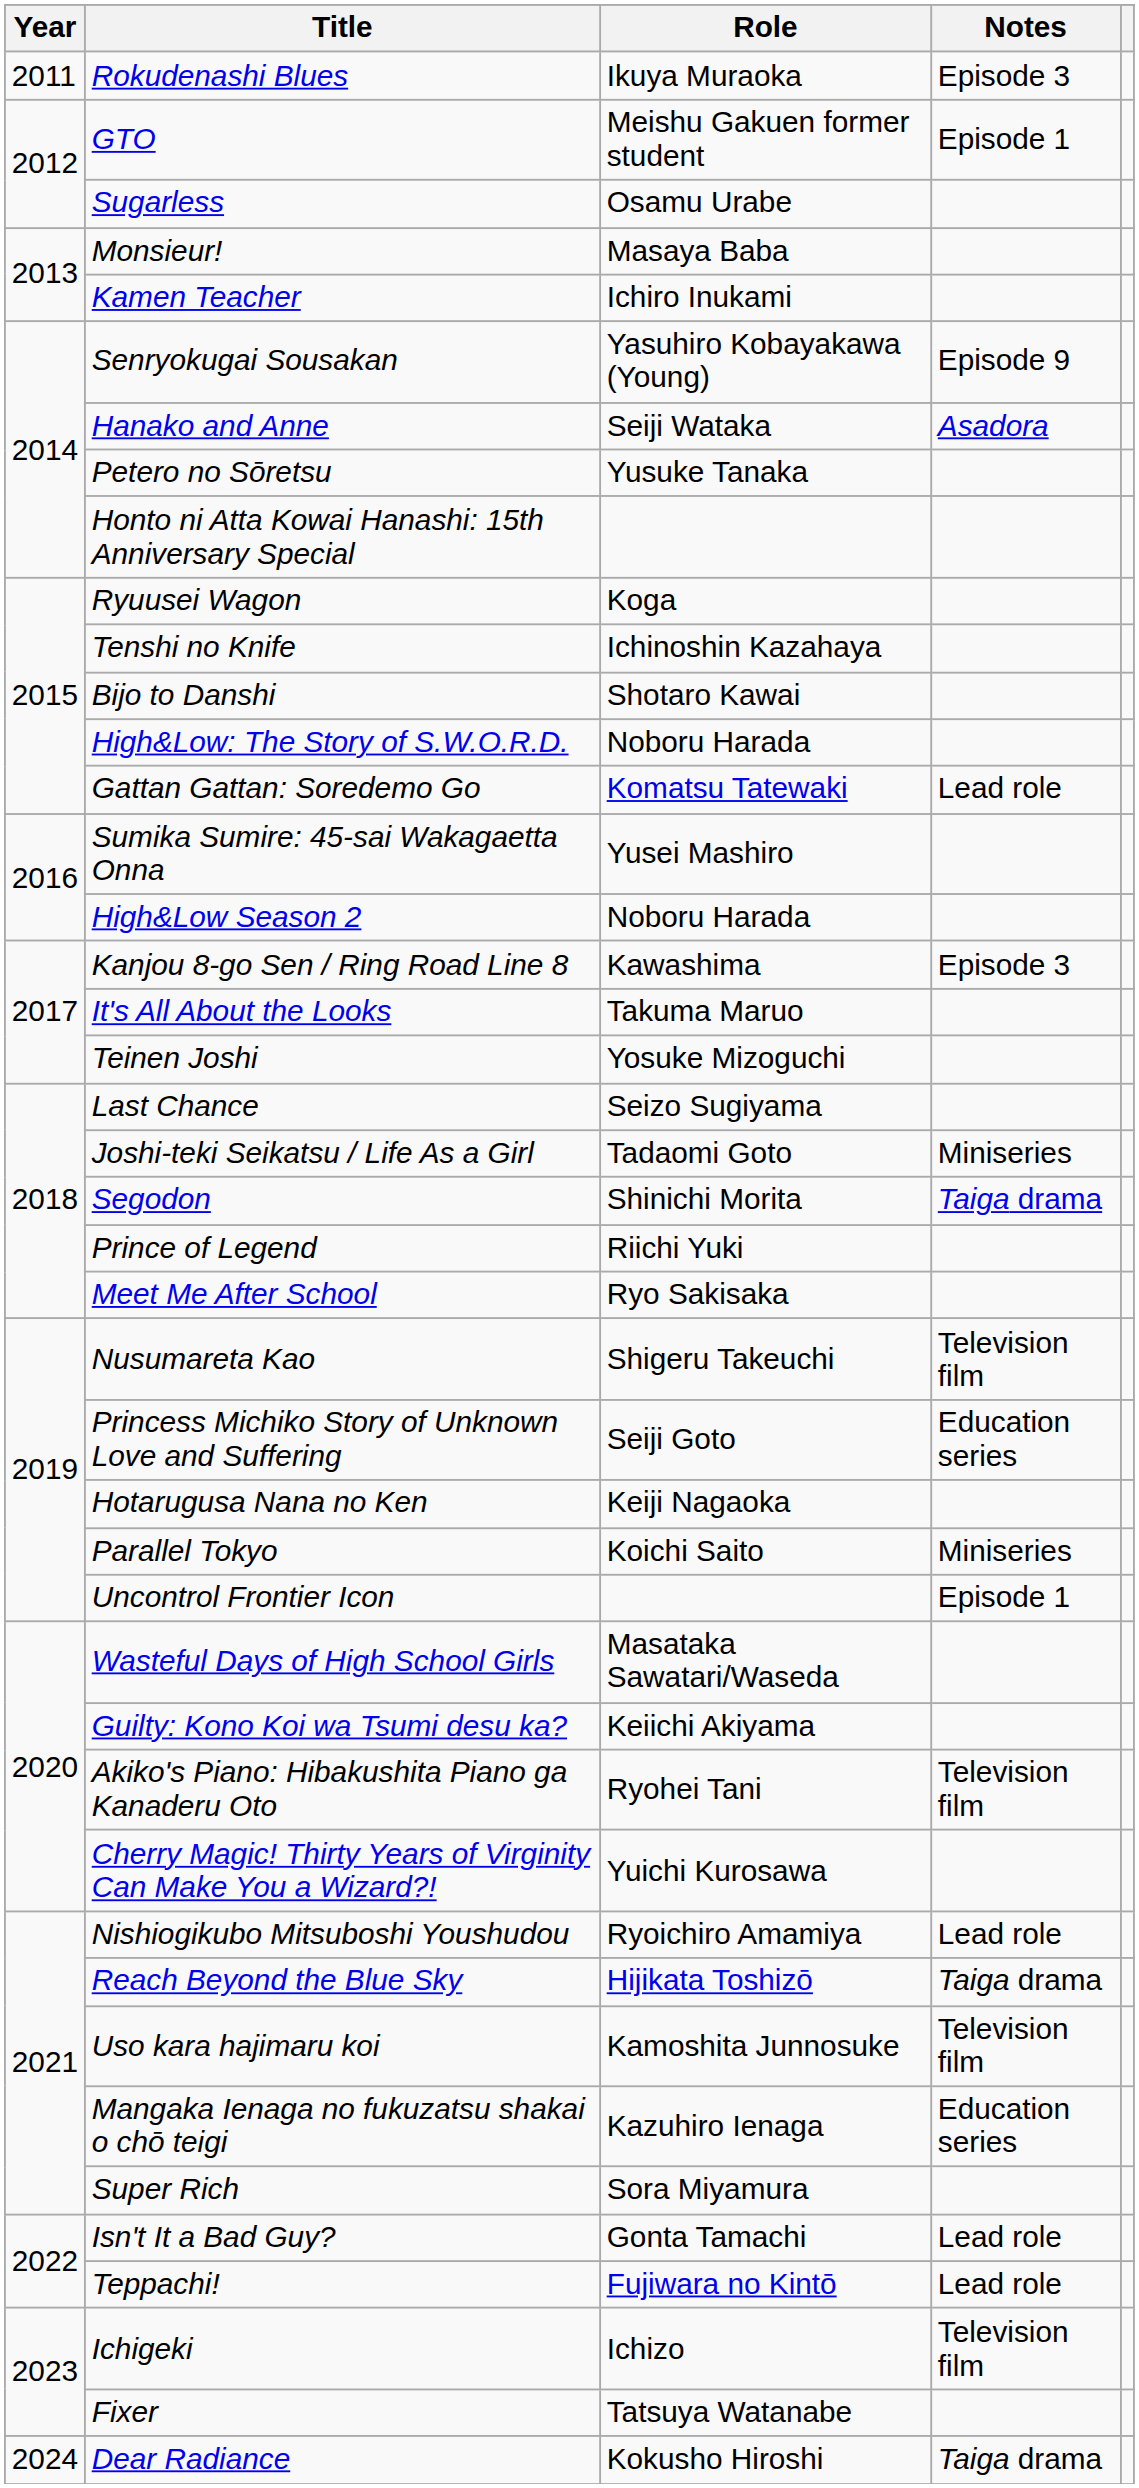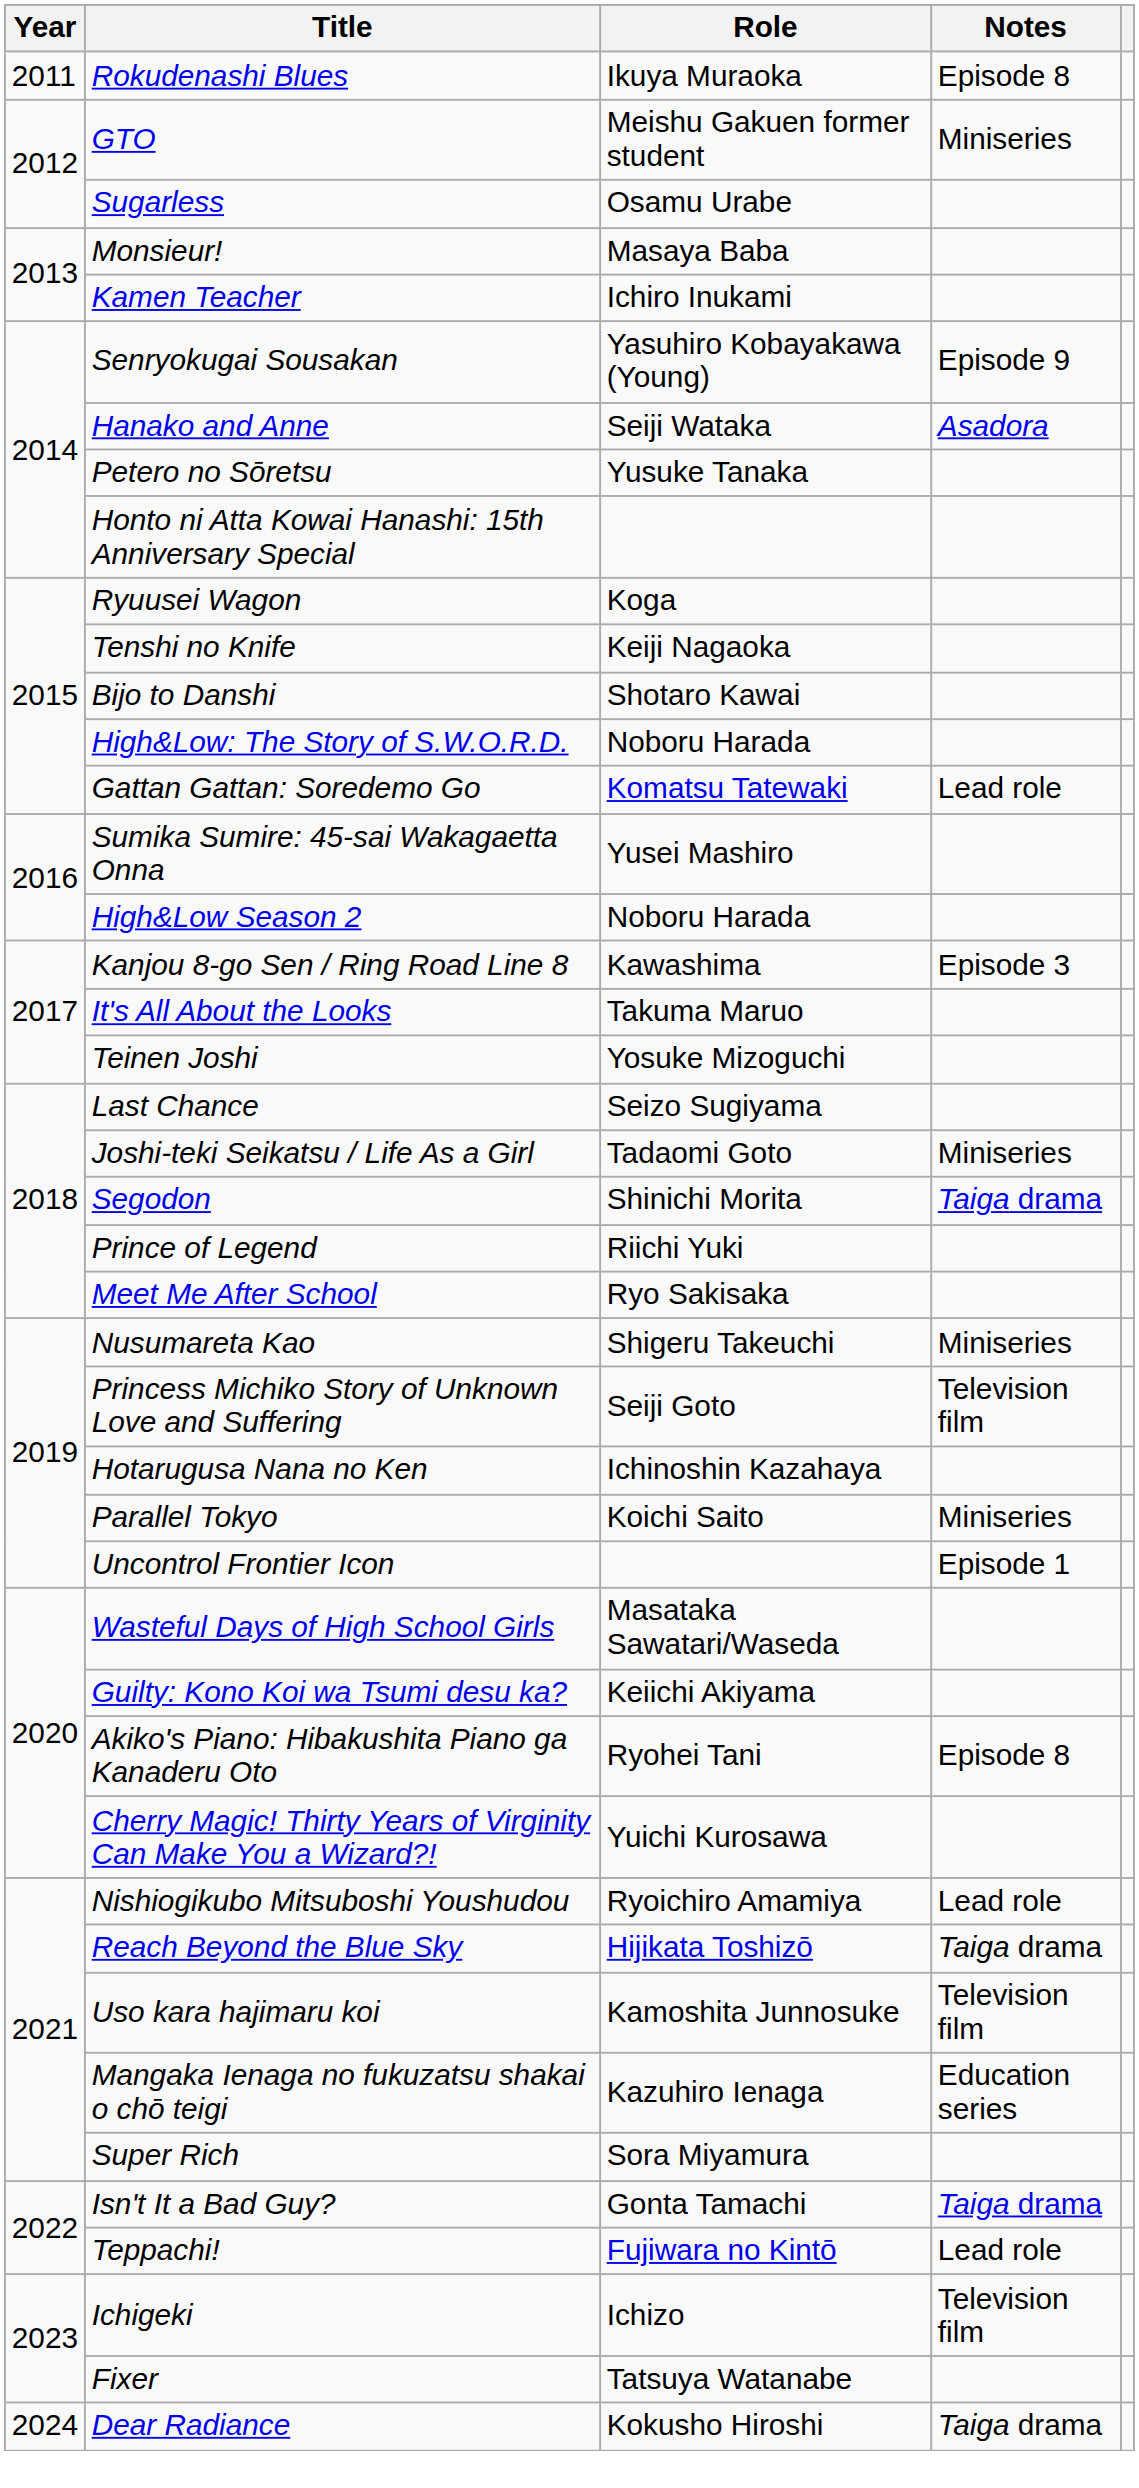 <table class="wikitable sortable">
 <tr>
 <th>Year</th>
 <th>Title</th>
 <th>Role</th>
 <th>Notes</th>
 <th class="unsortable"></th>
 </tr>
 <tr>
 <td>2011</td>
 <td><em><a href='#'>Rokudenashi Blues</a></em></td>
 <td>Ikuya Muraoka</td>
-<td>Episode 3</td>
+<td>Episode 8</td>
 <td></td>
 </tr>
 <tr>
 <td rowspan="2">2012</td>
 <td><em><a href='#'>GTO</a></em></td>
 <td>Meishu Gakuen former student</td>
-<td>Episode 1</td>
+<td>Miniseries</td>
 <td></td>
 </tr>
 <tr>
 <td><em><a href='#'>Sugarless</a></em></td>
 <td>Osamu Urabe</td>
 <td></td>
 <td></td>
 </tr>
 <tr>
 <td rowspan="2">2013</td>
 <td><em>Monsieur!</em></td>
 <td>Masaya Baba</td>
 <td></td>
 <td></td>
 </tr>
 <tr>
 <td><em><a href='#'>Kamen Teacher</a></em></td>
 <td>Ichiro Inukami</td>
 <td></td>
 <td></td>
 </tr>
 <tr>
 <td rowspan="4">2014</td>
 <td><em>Senryokugai Sousakan</em></td>
 <td>Yasuhiro Kobayakawa (Young)</td>
 <td>Episode 9</td>
 <td></td>
 </tr>
 <tr>
 <td><em><a href='#'>Hanako and Anne</a></em></td>
 <td>Seiji Wataka</td>
 <td><em><a href='#'>Asadora</a></em></td>
 <td></td>
 </tr>
 <tr>
 <td><em>Petero no Sōretsu</em></td>
 <td>Yusuke Tanaka</td>
 <td></td>
 <td></td>
 </tr>
 <tr>
 <td><em>Honto ni Atta Kowai Hanashi: 15th Anniversary Special</em></td>
 <td></td>
 <td></td>
 <td></td>
 </tr>
 <tr>
 <td rowspan="5">2015</td>
 <td><em>Ryuusei Wagon</em></td>
 <td>Koga</td>
 <td></td>
 <td></td>
 </tr>
 <tr>
 <td><em>Tenshi no Knife</em></td>
-<td>Ichinoshin Kazahaya</td>
+<td>Keiji Nagaoka</td>
 <td></td>
 <td></td>
 </tr>
 <tr>
 <td><em>Bijo to Danshi</em></td>
 <td>Shotaro Kawai</td>
 <td></td>
 <td></td>
 </tr>
 <tr>
 <td><em><a href='#'>High&Low: The Story of S.W.O.R.D.</a></em></td>
 <td>Noboru Harada</td>
 <td></td>
 <td></td>
 </tr>
 <tr>
 <td><em>Gattan Gattan: Soredemo Go</em></td>
 <td><a href='#'>Komatsu Tatewaki</a></td>
 <td>Lead role</td>
 <td></td>
 </tr>
 <tr>
 <td rowspan="2">2016</td>
 <td><em>Sumika Sumire: 45-sai Wakagaetta Onna</em></td>
 <td>Yusei Mashiro</td>
 <td></td>
 <td></td>
 </tr>
 <tr>
 <td><em><a href='#'>High&Low Season 2</a></em></td>
 <td>Noboru Harada</td>
 <td></td>
 <td></td>
 </tr>
 <tr>
 <td rowspan="3">2017</td>
 <td><em>Kanjou 8-go Sen / Ring Road Line 8</em></td>
 <td>Kawashima</td>
 <td>Episode 3</td>
 <td></td>
 </tr>
 <tr>
 <td><em><a href='#'>It's All About the Looks</a></em></td>
 <td>Takuma Maruo</td>
 <td></td>
 <td></td>
 </tr>
 <tr>
 <td><em>Teinen Joshi</em></td>
 <td>Yosuke Mizoguchi</td>
 <td></td>
 <td></td>
 </tr>
 <tr>
 <td rowspan="5">2018</td>
 <td><em>Last Chance</em></td>
 <td>Seizo Sugiyama</td>
 <td></td>
 <td></td>
 </tr>
 <tr>
 <td><em>Joshi-teki Seikatsu / Life As a Girl</em></td>
 <td>Tadaomi Goto</td>
 <td>Miniseries</td>
 <td></td>
 </tr>
 <tr>
 <td><em><a href='#'>Segodon</a></em></td>
 <td>Shinichi Morita</td>
 <td><a href='#'><em>Taiga</em> drama</a></td>
 <td></td>
 </tr>
 <tr>
 <td><em>Prince of Legend</em></td>
 <td>Riichi Yuki</td>
 <td></td>
 <td></td>
 </tr>
 <tr>
 <td><em><a href='#'>Meet Me After School</a></em></td>
 <td>Ryo Sakisaka</td>
 <td></td>
 <td></td>
 </tr>
 <tr>
 <td rowspan="5">2019</td>
 <td><em>Nusumareta Kao</em></td>
 <td>Shigeru Takeuchi</td>
-<td>Television film</td>
+<td>Miniseries</td>
 <td></td>
 </tr>
 <tr>
 <td><em>Princess Michiko Story of Unknown Love and Suffering</em></td>
 <td>Seiji Goto</td>
-<td>Education series</td>
+<td>Television film</td>
 <td></td>
 </tr>
 <tr>
 <td><em>Hotarugusa Nana no Ken</em></td>
-<td>Keiji Nagaoka</td>
+<td>Ichinoshin Kazahaya</td>
 <td></td>
 <td></td>
 </tr>
 <tr>
 <td><em>Parallel Tokyo</em></td>
 <td>Koichi Saito</td>
 <td>Miniseries</td>
 <td></td>
 </tr>
 <tr>
 <td><em>Uncontrol Frontier Icon</em></td>
 <td></td>
 <td>Episode 1</td>
 <td></td>
 </tr>
 <tr>
 <td rowspan="4">2020</td>
 <td><em><a href='#'>Wasteful Days of High School Girls</a></em></td>
 <td>Masataka Sawatari/Waseda</td>
 <td></td>
 <td></td>
 </tr>
 <tr>
 <td><em><a href='#'>Guilty: Kono Koi wa Tsumi desu ka?</a></em></td>
 <td>Keiichi Akiyama</td>
 <td></td>
 <td></td>
 </tr>
 <tr>
 <td><em>Akiko's Piano: Hibakushita Piano ga Kanaderu Oto</em></td>
 <td>Ryohei Tani</td>
-<td>Television film</td>
+<td>Episode 8</td>
 <td></td>
 </tr>
 <tr>
 <td><em><a href='#'>Cherry Magic! Thirty Years of Virginity Can Make You a Wizard?!</a></em></td>
 <td>Yuichi Kurosawa</td>
 <td></td>
 <td></td>
 </tr>
 <tr>
 <td rowspan="5">2021</td>
 <td><em>Nishiogikubo Mitsuboshi Youshudou</em></td>
 <td>Ryoichiro Amamiya</td>
 <td>Lead role</td>
 <td></td>
 </tr>
 <tr>
 <td><em><a href='#'>Reach Beyond the Blue Sky</a></em></td>
 <td><a href='#'>Hijikata Toshizō</a></td>
 <td><em>Taiga</em> drama</td>
 <td></td>
 </tr>
 <tr>
 <td><em>Uso kara hajimaru koi</em></td>
 <td>Kamoshita Junnosuke</td>
 <td>Television film</td>
 <td></td>
 </tr>
 <tr>
 <td><em>Mangaka Ienaga no fukuzatsu shakai o chō teigi</em></td>
 <td>Kazuhiro Ienaga</td>
 <td>Education series</td>
 <td></td>
 </tr>
 <tr>
 <td><em>Super Rich</em></td>
 <td>Sora Miyamura</td>
 <td></td>
 <td></td>
 </tr>
 <tr>
 <td rowspan="2">2022</td>
 <td><em>Isn't It a Bad Guy?</em></td>
 <td>Gonta Tamachi</td>
-<td>Lead role</td>
+<td><a href='#'><em>Taiga</em> drama</a></td>
 <td></td>
 </tr>
 <tr>
 <td><em>Teppachi!</em></td>
 <td><a href='#'>Fujiwara no Kintō</a></td>
 <td>Lead role</td>
 <td></td>
 </tr>
 <tr>
 <td rowspan="2">2023</td>
 <td><em>Ichigeki</em></td>
 <td>Ichizo</td>
 <td>Television film</td>
 <td></td>
 </tr>
 <tr>
 <td><em>Fixer</em></td>
 <td>Tatsuya Watanabe</td>
 <td></td>
 <td></td>
 </tr>
 <tr>
 <td>2024</td>
 <td><em><a href='#'>Dear Radiance</a></em></td>
 <td>Kokusho Hiroshi</td>
 <td><em>Taiga</em> drama</td>
 <td></td>
 </tr>
 <tr>
 </tr>
 </table>
